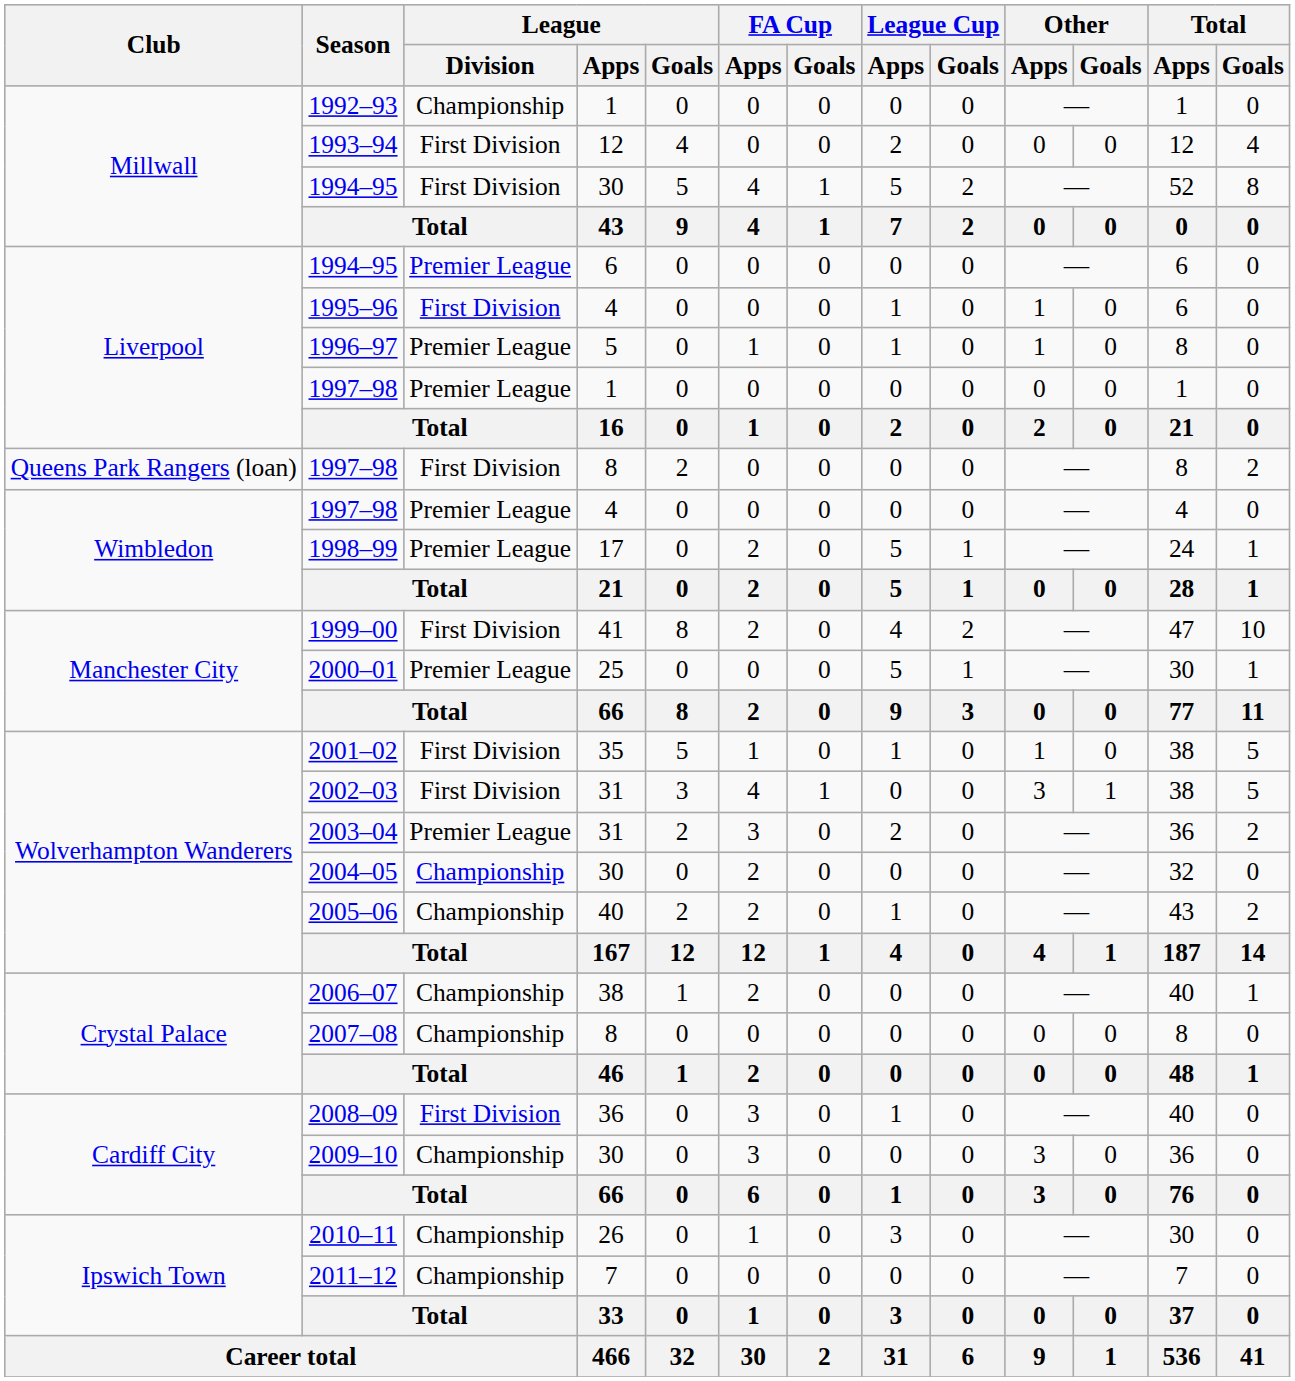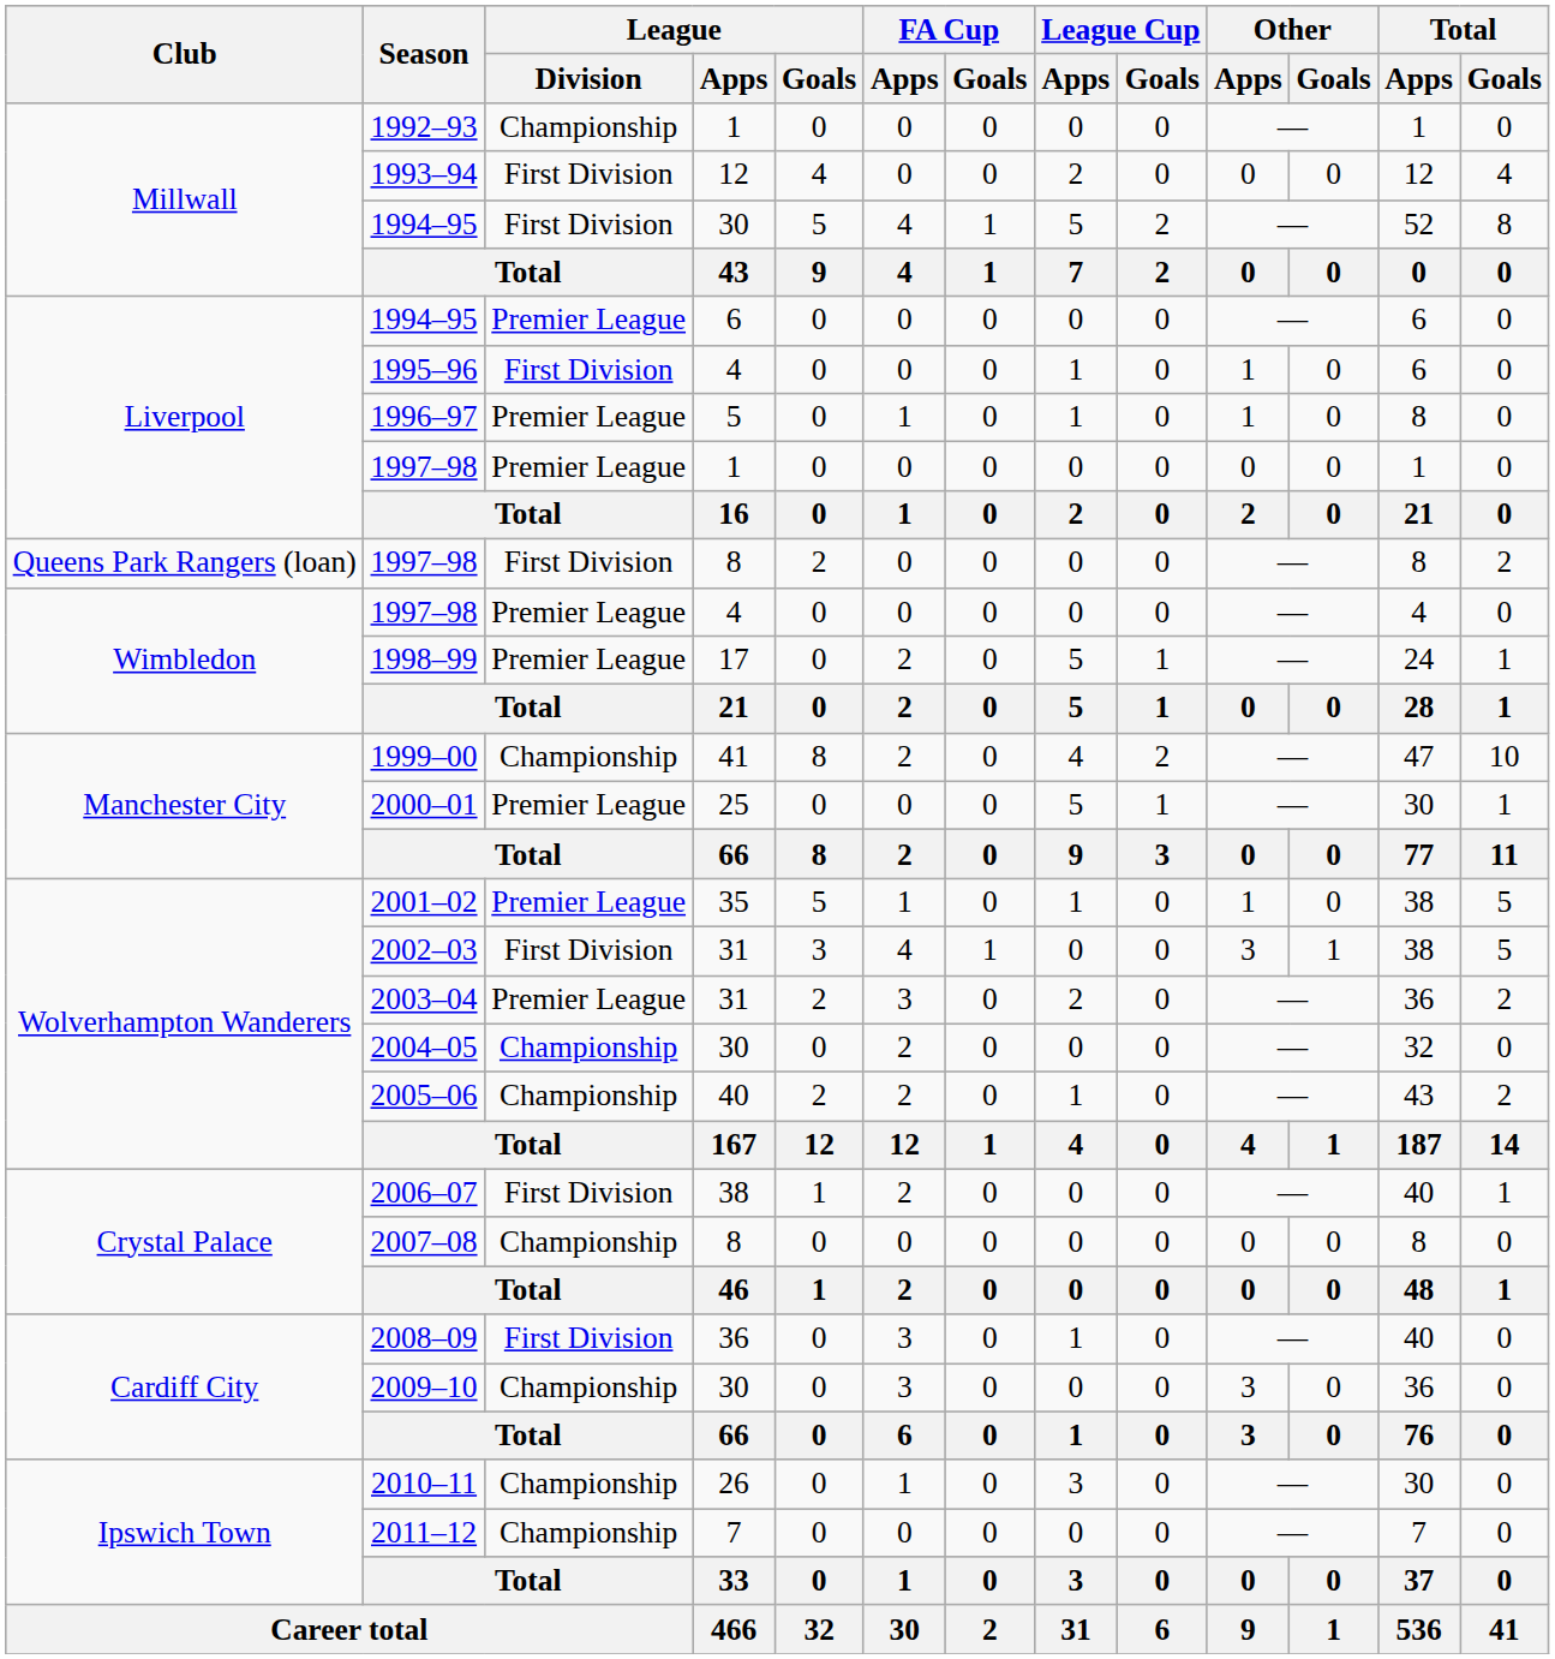 <table class="wikitable" style="text-align:center">
 <tr>
 <th rowspan="2">Club</th>
 <th rowspan="2">Season</th>
 <th colspan="3">League</th>
 <th colspan="2"><a href='#'>FA Cup</a></th>
 <th colspan="2"><a href='#'>League Cup</a></th>
 <th colspan="2">Other</th>
 <th colspan="2">Total</th>
 </tr>
 <tr>
 <th>Division</th>
 <th>Apps</th>
 <th>Goals</th>
 <th>Apps</th>
 <th>Goals</th>
 <th>Apps</th>
 <th>Goals</th>
 <th>Apps</th>
 <th>Goals</th>
 <th>Apps</th>
 <th>Goals</th>
 </tr>
 <tr>
 <td rowspan="4"><a href='#'>Millwall</a></td>
 <td><a href='#'>1992–93</a></td>
 <td>Championship</td>
 <td>1</td>
 <td>0</td>
 <td>0</td>
 <td>0</td>
 <td>0</td>
 <td>0</td>
 <td colspan="2">—</td>
 <td>1</td>
 <td>0</td>
 </tr>
 <tr>
 <td><a href='#'>1993–94</a></td>
 <td>First Division</td>
 <td>12</td>
 <td>4</td>
 <td>0</td>
 <td>0</td>
 <td>2</td>
 <td>0</td>
 <td>0</td>
 <td>0</td>
 <td>12</td>
 <td>4</td>
 </tr>
 <tr>
 <td><a href='#'>1994–95</a></td>
 <td>First Division</td>
 <td>30</td>
 <td>5</td>
 <td>4</td>
 <td>1</td>
 <td>5</td>
 <td>2</td>
 <td colspan="2">—</td>
 <td>52</td>
 <td>8</td>
 </tr>
 <tr>
 <th colspan="2">Total</th>
 <th>43</th>
 <th>9</th>
 <th>4</th>
 <th>1</th>
 <th>7</th>
 <th>2</th>
 <th>0</th>
 <th>0</th>
 <th>0</th>
 <th>0</th>
 </tr>
 <tr>
 <td rowspan="5"><a href='#'>Liverpool</a></td>
 <td><a href='#'>1994–95</a></td>
 <td><a href='#'>Premier League</a></td>
 <td>6</td>
 <td>0</td>
 <td>0</td>
 <td>0</td>
 <td>0</td>
 <td>0</td>
 <td colspan="2">—</td>
 <td>6</td>
 <td>0</td>
 </tr>
 <tr>
 <td><a href='#'>1995–96</a></td>
 <td><a href='#'>First Division</a></td>
 <td>4</td>
 <td>0</td>
 <td>0</td>
 <td>0</td>
 <td>1</td>
 <td>0</td>
 <td>1</td>
 <td>0</td>
 <td>6</td>
 <td>0</td>
 </tr>
 <tr>
 <td><a href='#'>1996–97</a></td>
 <td>Premier League</td>
 <td>5</td>
 <td>0</td>
 <td>1</td>
 <td>0</td>
 <td>1</td>
 <td>0</td>
 <td>1</td>
 <td>0</td>
 <td>8</td>
 <td>0</td>
 </tr>
 <tr>
 <td><a href='#'>1997–98</a></td>
 <td>Premier League</td>
 <td>1</td>
 <td>0</td>
 <td>0</td>
 <td>0</td>
 <td>0</td>
 <td>0</td>
 <td>0</td>
 <td>0</td>
 <td>1</td>
 <td>0</td>
 </tr>
 <tr>
 <th colspan="2">Total</th>
 <th>16</th>
 <th>0</th>
 <th>1</th>
 <th>0</th>
 <th>2</th>
 <th>0</th>
 <th>2</th>
 <th>0</th>
 <th>21</th>
 <th>0</th>
 </tr>
 <tr>
 <td><a href='#'>Queens Park Rangers</a> (loan)</td>
 <td><a href='#'>1997–98</a></td>
 <td>First Division</td>
 <td>8</td>
 <td>2</td>
 <td>0</td>
 <td>0</td>
 <td>0</td>
 <td>0</td>
 <td colspan="2">—</td>
 <td>8</td>
 <td>2</td>
 </tr>
 <tr>
 <td rowspan="3"><a href='#'>Wimbledon</a></td>
 <td><a href='#'>1997–98</a></td>
 <td>Premier League</td>
 <td>4</td>
 <td>0</td>
 <td>0</td>
 <td>0</td>
 <td>0</td>
 <td>0</td>
 <td colspan="2">—</td>
 <td>4</td>
 <td>0</td>
 </tr>
 <tr>
 <td><a href='#'>1998–99</a></td>
 <td>Premier League</td>
 <td>17</td>
 <td>0</td>
 <td>2</td>
 <td>0</td>
 <td>5</td>
 <td>1</td>
 <td colspan="2">—</td>
 <td>24</td>
 <td>1</td>
 </tr>
 <tr>
 <th colspan="2">Total</th>
 <th>21</th>
 <th>0</th>
 <th>2</th>
 <th>0</th>
 <th>5</th>
 <th>1</th>
 <th>0</th>
 <th>0</th>
 <th>28</th>
 <th>1</th>
 </tr>
 <tr>
 <td rowspan="3"><a href='#'>Manchester City</a></td>
 <td><a href='#'>1999–00</a></td>
-<td>First Division</td>
+<td>Championship</td>
 <td>41</td>
 <td>8</td>
 <td>2</td>
 <td>0</td>
 <td>4</td>
 <td>2</td>
 <td colspan="2">—</td>
 <td>47</td>
 <td>10</td>
 </tr>
 <tr>
 <td><a href='#'>2000–01</a></td>
 <td>Premier League</td>
 <td>25</td>
 <td>0</td>
 <td>0</td>
 <td>0</td>
 <td>5</td>
 <td>1</td>
 <td colspan="2">—</td>
 <td>30</td>
 <td>1</td>
 </tr>
 <tr>
 <th colspan="2">Total</th>
 <th>66</th>
 <th>8</th>
 <th>2</th>
 <th>0</th>
 <th>9</th>
 <th>3</th>
 <th>0</th>
 <th>0</th>
 <th>77</th>
 <th>11</th>
 </tr>
 <tr>
 <td rowspan="6"><a href='#'>Wolverhampton Wanderers</a></td>
 <td><a href='#'>2001–02</a></td>
-<td>First Division</td>
+<td><a href='#'>Premier League</a></td>
 <td>35</td>
 <td>5</td>
 <td>1</td>
 <td>0</td>
 <td>1</td>
 <td>0</td>
 <td>1</td>
 <td>0</td>
 <td>38</td>
 <td>5</td>
 </tr>
 <tr>
 <td><a href='#'>2002–03</a></td>
 <td>First Division</td>
 <td>31</td>
 <td>3</td>
 <td>4</td>
 <td>1</td>
 <td>0</td>
 <td>0</td>
 <td>3</td>
 <td>1</td>
 <td>38</td>
 <td>5</td>
 </tr>
 <tr>
 <td><a href='#'>2003–04</a></td>
 <td>Premier League</td>
 <td>31</td>
 <td>2</td>
 <td>3</td>
 <td>0</td>
 <td>2</td>
 <td>0</td>
 <td colspan="2">—</td>
 <td>36</td>
 <td>2</td>
 </tr>
 <tr>
 <td><a href='#'>2004–05</a></td>
 <td><a href='#'>Championship</a></td>
 <td>30</td>
 <td>0</td>
 <td>2</td>
 <td>0</td>
 <td>0</td>
 <td>0</td>
 <td colspan="2">—</td>
 <td>32</td>
 <td>0</td>
 </tr>
 <tr>
 <td><a href='#'>2005–06</a></td>
 <td>Championship</td>
 <td>40</td>
 <td>2</td>
 <td>2</td>
 <td>0</td>
 <td>1</td>
 <td>0</td>
 <td colspan="2">—</td>
 <td>43</td>
 <td>2</td>
 </tr>
 <tr>
 <th colspan="2">Total</th>
 <th>167</th>
 <th>12</th>
 <th>12</th>
 <th>1</th>
 <th>4</th>
 <th>0</th>
 <th>4</th>
 <th>1</th>
 <th>187</th>
 <th>14</th>
 </tr>
 <tr>
 <td rowspan="3"><a href='#'>Crystal Palace</a></td>
 <td><a href='#'>2006–07</a></td>
-<td>Championship</td>
+<td>First Division</td>
 <td>38</td>
 <td>1</td>
 <td>2</td>
 <td>0</td>
 <td>0</td>
 <td>0</td>
 <td colspan="2">—</td>
 <td>40</td>
 <td>1</td>
 </tr>
 <tr>
 <td><a href='#'>2007–08</a></td>
 <td>Championship</td>
 <td>8</td>
 <td>0</td>
 <td>0</td>
 <td>0</td>
 <td>0</td>
 <td>0</td>
 <td>0</td>
 <td>0</td>
 <td>8</td>
 <td>0</td>
 </tr>
 <tr>
 <th colspan="2">Total</th>
 <th>46</th>
 <th>1</th>
 <th>2</th>
 <th>0</th>
 <th>0</th>
 <th>0</th>
 <th>0</th>
 <th>0</th>
 <th>48</th>
 <th>1</th>
 </tr>
 <tr>
 <td rowspan="3"><a href='#'>Cardiff City</a></td>
 <td><a href='#'>2008–09</a></td>
 <td><a href='#'>First Division</a></td>
 <td>36</td>
 <td>0</td>
 <td>3</td>
 <td>0</td>
 <td>1</td>
 <td>0</td>
 <td colspan="2">—</td>
 <td>40</td>
 <td>0</td>
 </tr>
 <tr>
 <td><a href='#'>2009–10</a></td>
 <td>Championship</td>
 <td>30</td>
 <td>0</td>
 <td>3</td>
 <td>0</td>
 <td>0</td>
 <td>0</td>
 <td>3</td>
 <td>0</td>
 <td>36</td>
 <td>0</td>
 </tr>
 <tr>
 <th colspan="2">Total</th>
 <th>66</th>
 <th>0</th>
 <th>6</th>
 <th>0</th>
 <th>1</th>
 <th>0</th>
 <th>3</th>
 <th>0</th>
 <th>76</th>
 <th>0</th>
 </tr>
 <tr>
 <td rowspan="3"><a href='#'>Ipswich Town</a></td>
 <td><a href='#'>2010–11</a></td>
 <td>Championship</td>
 <td>26</td>
 <td>0</td>
 <td>1</td>
 <td>0</td>
 <td>3</td>
 <td>0</td>
 <td colspan="2">—</td>
 <td>30</td>
 <td>0</td>
 </tr>
 <tr>
 <td><a href='#'>2011–12</a></td>
 <td>Championship</td>
 <td>7</td>
 <td>0</td>
 <td>0</td>
 <td>0</td>
 <td>0</td>
 <td>0</td>
 <td colspan="2">—</td>
 <td>7</td>
 <td>0</td>
 </tr>
 <tr>
 <th colspan="2">Total</th>
 <th>33</th>
 <th>0</th>
 <th>1</th>
 <th>0</th>
 <th>3</th>
 <th>0</th>
 <th>0</th>
 <th>0</th>
 <th>37</th>
 <th>0</th>
 </tr>
 <tr>
 <th colspan="3">Career total</th>
 <th>466</th>
 <th>32</th>
 <th>30</th>
 <th>2</th>
 <th>31</th>
 <th>6</th>
 <th>9</th>
 <th>1</th>
 <th>536</th>
 <th>41</th>
 </tr>
 </table>
